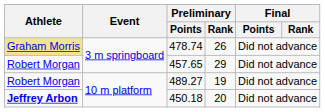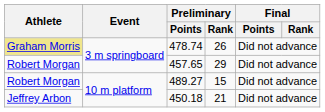 <table class=wikitable style="font-size:90%">
 <tr>
 <th rowspan="2">Athlete</th>
 <th rowspan="2">Event</th>
 <th colspan="2">Preliminary</th>
 <th colspan="2">Final</th>
 </tr>
 <tr style="font-size:95%">
 <th>Points</th>
 <th>Rank</th>
 <th>Points</th>
 <th>Rank</th>
 </tr>
 <tr align=center>
 <td align=left style="background: khaki;"><a href='#'>Graham Morris</a></td>
 <td align=left rowspan=2><a href='#'>3 m springboard</a></td>
 <td>478.74</td>
 <td>26</td>
 <td colspan=2>Did not advance</td>
 </tr>
 <tr align=center>
 <td align=left><a href='#'>Robert Morgan</a></td>
 <td>457.65</td>
 <td>29</td>
 <td colspan=2>Did not advance</td>
 </tr>
 <tr align=center>
 <td align=left><a href='#'>Robert Morgan</a></td>
 <td align=left rowspan=2><a href='#'>10 m platform</a></td>
 <td>489.27</td>
-<td>19</td>
+<td>15</td>
 <td colspan=2>Did not advance</td>
 </tr>
 <tr align=center>
-<td align=left><strong><a href='#'>Jeffrey Arbon</a></strong></td>
+<td align=left><a href='#'>Jeffrey Arbon</a></td>
 <td>450.18</td>
-<td>20</td>
+<td>21</td>
 <td colspan=2>Did not advance</td>
 </tr>
 </table>
